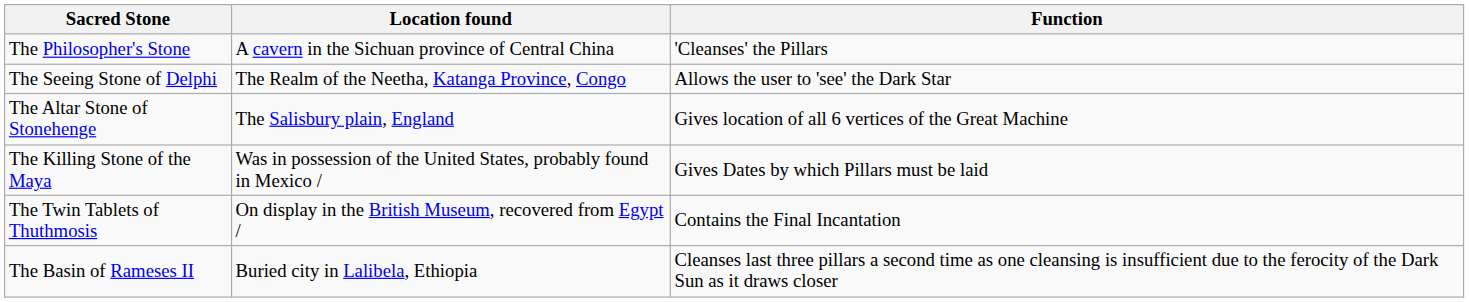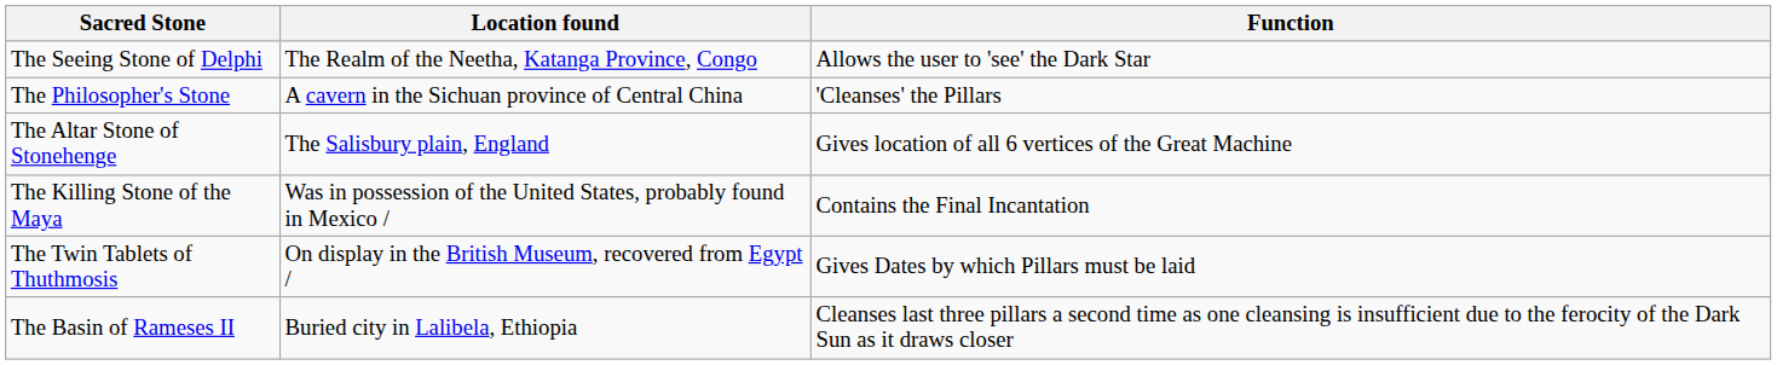 <table class="wikitable">
 <tr>
 <th>Sacred Stone</th>
 <th>Location found</th>
 <th>Function</th>
 </tr>
 <tr>
+<td>The Seeing Stone of <a href='#'>Delphi</a></td>
+<td>The Realm of the Neetha, <a href='#'>Katanga Province</a>, <a href='#'>Congo</a> </td>
+<td>Allows the user to 'see' the Dark Star</td>
+</tr>
+<tr>
 <td>The <a href='#'>Philosopher's Stone</a></td>
 <td>A <a href='#'>cavern</a> in the Sichuan province of Central China </td>
 <td>'Cleanses' the Pillars</td>
-</tr>
-<tr>
-<td>The Seeing Stone of <a href='#'>Delphi</a></td>
-<td>The Realm of the Neetha, <a href='#'>Katanga Province</a>, <a href='#'>Congo</a> </td>
-<td>Allows the user to 'see' the Dark Star</td>
 </tr>
 <tr>
 <td>The Altar Stone of <a href='#'>Stonehenge</a></td>
 <td>The <a href='#'>Salisbury plain</a>, <a href='#'>England</a> </td>
 <td>Gives location of all 6 vertices of the Great Machine</td>
 </tr>
 <tr>
 <td>The Killing Stone of the <a href='#'>Maya</a></td>
 <td>Was in possession of the United States, probably found in Mexico /</td>
-<td>Gives Dates by which Pillars must be laid</td>
+<td>Contains the Final Incantation</td>
 </tr>
 <tr>
 <td>The Twin Tablets of <a href='#'>Thuthmosis</a></td>
 <td>On display in the <a href='#'>British Museum</a>, recovered from <a href='#'>Egypt</a> /</td>
-<td>Contains the Final Incantation</td>
+<td>Gives Dates by which Pillars must be laid</td>
 </tr>
 <tr>
 <td>The Basin of <a href='#'>Rameses II</a></td>
 <td>Buried city in <a href='#'>Lalibela</a>, Ethiopia </td>
 <td>Cleanses last three pillars a second time as one cleansing is insufficient due to the ferocity of the Dark Sun as it draws closer</td>
 </tr>
 </table>
